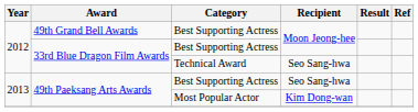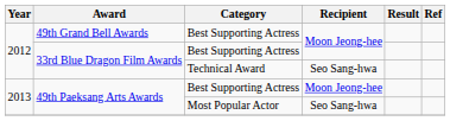 <table class="wikitable">
 <tr>
 <th>Year</th>
 <th>Award</th>
 <th>Category</th>
 <th>Recipient</th>
 <th>Result</th>
 <th>Ref</th>
 </tr>
 <tr>
 <td rowspan=3 style="text-align:center;">2012</td>
 <td><a href='#'>49th Grand Bell Awards</a></td>
 <td>Best Supporting Actress</td>
 <td rowspan=2 style="text-align:center;"><a href='#'>Moon Jeong-hee</a></td>
 <td></td>
 <td></td>
 </tr>
 <tr>
 <td rowspan=2><a href='#'>33rd Blue Dragon Film Awards</a></td>
 <td>Best Supporting Actress</td>
 <td></td>
 <td></td>
 </tr>
 <tr>
 <td>Technical Award</td>
 <td style="text-align:center;">Seo Sang-hwa</td>
 <td></td>
 <td></td>
 </tr>
 <tr>
 <td rowspan=2 style="text-align:center;">2013</td>
 <td rowspan=2><a href='#'>49th Paeksang Arts Awards</a></td>
 <td>Best Supporting Actress</td>
-<td style="text-align:center;">Seo Sang-hwa</td>
+<td style="text-align:center;"><a href='#'>Moon Jeong-hee</a></td>
 <td></td>
 <td align=center></td>
 </tr>
 <tr>
 <td>Most Popular Actor</td>
-<td style="text-align:center;"><a href='#'>Kim Dong-wan</a></td>
+<td style="text-align:center;">Seo Sang-hwa</td>
 <td></td>
 <td align=center></td>
 </tr>
 <tr>
 </tr>
 </table>
